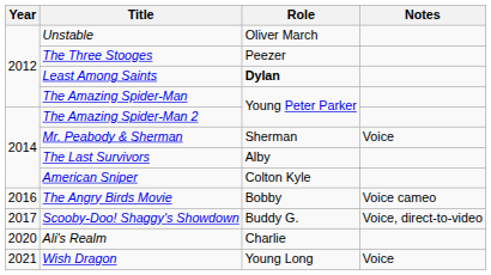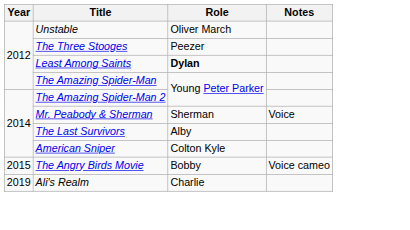 <table class="wikitable sortable">
 <tr>
 <th>Year</th>
 <th>Title</th>
 <th>Role</th>
 <th scope="col" class="unsortable">Notes</th>
 </tr>
 <tr>
 <td rowspan="4">2012</td>
 <td><em>Unstable</em></td>
 <td>Oliver March</td>
 <td></td>
 </tr>
 <tr>
 <td data-sort-value="Three Stooges, The"><em><a href='#'>The Three Stooges</a></em></td>
 <td>Peezer</td>
 <td></td>
 </tr>
 <tr>
 <td><em><a href='#'>Least Among Saints</a></em></td>
 <td><strong>Dylan</strong></td>
 <td></td>
 </tr>
 <tr>
 <td data-sort-value="Amazing Spider-Man, The"><em><a href='#'>The Amazing Spider-Man</a></em></td>
 <td rowspan="2">Young <a href='#'>Peter Parker</a></td>
 <td></td>
 </tr>
 <tr>
 <td rowspan="4">2014</td>
 <td data-sort-value="Amazing Spider-Man 2, The"><em><a href='#'>The Amazing Spider-Man 2</a></em></td>
 <td></td>
 </tr>
 <tr>
 <td><em><a href='#'>Mr. Peabody & Sherman</a></em></td>
 <td>Sherman</td>
 <td>Voice</td>
 </tr>
 <tr>
 <td data-sort-value="Last Survivors, The"><em><a href='#'>The Last Survivors</a></em></td>
 <td>Alby</td>
 <td></td>
 </tr>
 <tr>
 <td><em><a href='#'>American Sniper</a></em></td>
 <td>Colton Kyle</td>
 <td></td>
 </tr>
 <tr>
-<td>2016</td>
+<td>2015</td>
 <td data-sort-value="Angry Birds Movie, The"><em><a href='#'>The Angry Birds Movie</a></em></td>
 <td>Bobby</td>
 <td>Voice cameo</td>
 </tr>
 <tr>
-<td>2017</td>
-<td><em><a href='#'>Scooby-Doo! Shaggy's Showdown</a></em></td>
-<td>Buddy G.</td>
-<td>Voice, direct-to-video</td>
-</tr>
-<tr>
-<td>2020</td>
+<td>2019</td>
 <td><em>Ali's Realm</em></td>
 <td>Charlie</td>
 <td></td>
 </tr>
-<tr>
-<td>2021</td>
-<td><em><a href='#'>Wish Dragon</a></em></td>
-<td>Young Long</td>
-<td>Voice</td>
-</tr>
 </table>
